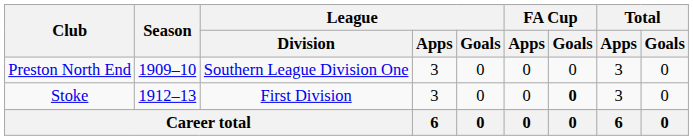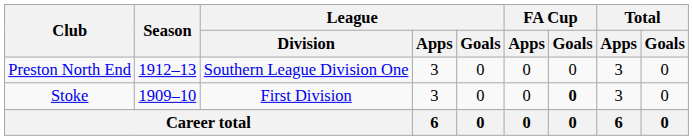 <table class="wikitable" style="text-align: center;">
 <tr>
 <th rowspan="2">Club</th>
 <th rowspan="2">Season</th>
 <th colspan="3">League</th>
 <th colspan="2">FA Cup</th>
 <th colspan="2">Total</th>
 </tr>
 <tr>
 <th>Division</th>
 <th>Apps</th>
 <th>Goals</th>
 <th>Apps</th>
 <th>Goals</th>
 <th>Apps</th>
 <th>Goals</th>
 </tr>
 <tr>
 <td><a href='#'>Preston North End</a></td>
-<td><a href='#'>1909–10</a></td>
+<td><a href='#'>1912–13</a></td>
 <td><a href='#'>Southern League Division One</a></td>
 <td>3</td>
 <td>0</td>
 <td>0</td>
 <td>0</td>
 <td>3</td>
 <td>0</td>
 </tr>
 <tr>
 <td><a href='#'>Stoke</a></td>
-<td><a href='#'>1912–13</a></td>
+<td><a href='#'>1909–10</a></td>
 <td><a href='#'>First Division</a></td>
 <td>3</td>
 <td>0</td>
 <td>0</td>
 <td><strong>0</strong></td>
 <td>3</td>
 <td>0</td>
 </tr>
 <tr>
 <th colspan="3">Career total</th>
 <th>6</th>
 <th>0</th>
 <th>0</th>
 <th>0</th>
 <th>6</th>
 <th>0</th>
 </tr>
 </table>
